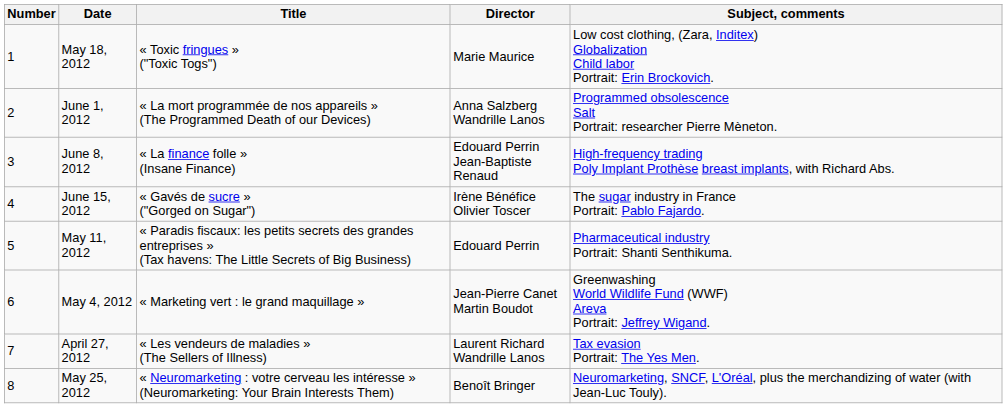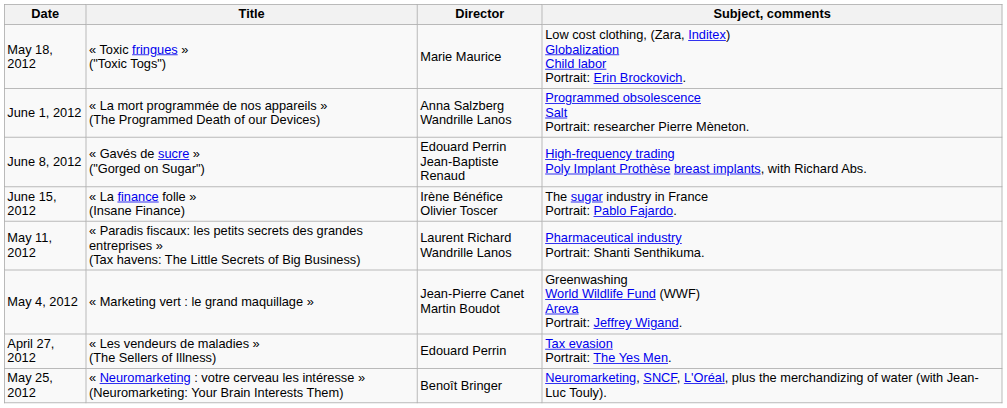 <table class="wikitable sortable left">
 <tr>
-<th>Number</th>
 <th>Date</th>
 <th>Title</th>
 <th>Director</th>
 <th class="sortable">Subject, comments</th>
 </tr>
 <tr>
-<td>1</td>
 <td>May 18, 2012</td>
 <td>« Toxic <a href='#'>fringues</a> »<br>("Toxic Togs")</td>
 <td>Marie Maurice</td>
 <td>Low cost clothing, (Zara, <a href='#'>Inditex</a>)<br> <a href='#'>Globalization</a><br>  <a href='#'>Child labor</a><br>  Portrait: <a href='#'>Erin Brockovich</a>.</td>
 </tr>
 <tr>
-<td>2</td>
 <td>June 1, 2012</td>
 <td>« La mort programmée de nos appareils »<br>(The Programmed Death of our Devices)</td>
 <td>Anna Salzberg<br> Wandrille Lanos</td>
 <td><a href='#'>Programmed obsolescence</a><br> <a href='#'>Salt</a><br>  Portrait: researcher Pierre Mèneton.</td>
 </tr>
 <tr>
-<td>3</td>
 <td>June 8, 2012</td>
-<td>« La <a href='#'>finance</a> folle »<br>(Insane Finance)</td>
+<td>« Gavés de <a href='#'>sucre</a> »<br>("Gorged on Sugar")</td>
 <td>Edouard Perrin<br>Jean-Baptiste Renaud</td>
 <td><a href='#'>High-frequency trading</a><br> <a href='#'>Poly Implant Prothèse</a> <a href='#'>breast implants</a>, with Richard Abs.</td>
 </tr>
 <tr>
-<td>4</td>
 <td>June 15, 2012</td>
-<td>« Gavés de <a href='#'>sucre</a> »<br>("Gorged on Sugar")</td>
+<td>« La <a href='#'>finance</a> folle »<br>(Insane Finance)</td>
 <td>Irène Bénéfice<br> Olivier Toscer</td>
 <td>The <a href='#'>sugar</a> industry in France<br> Portrait: <a href='#'>Pablo Fajardo</a>.</td>
 </tr>
 <tr>
-<td>5</td>
 <td>May 11, 2012</td>
 <td>« Paradis fiscaux: les petits secrets des grandes entreprises »<br> (Tax havens: The Little Secrets of Big Business)</td>
-<td>Edouard Perrin</td>
+<td>Laurent Richard<br>Wandrille Lanos</td>
 <td><a href='#'>Pharmaceutical industry</a><br> Portrait: Shanti Senthikuma.</td>
 </tr>
 <tr>
-<td>6</td>
 <td>May 4, 2012</td>
 <td>« Marketing vert : le grand maquillage »</td>
 <td>Jean-Pierre Canet<br>Martin Boudot</td>
 <td>Greenwashing<br>  <a href='#'>World Wildlife Fund</a> (WWF)<br>  <a href='#'>Areva</a><br>  Portrait: <a href='#'>Jeffrey Wigand</a>.</td>
 </tr>
 <tr>
-<td>7</td>
 <td>April 27, 2012</td>
 <td>« Les vendeurs de maladies »<br>(The Sellers of Illness)</td>
-<td>Laurent Richard<br>Wandrille Lanos</td>
+<td>Edouard Perrin</td>
 <td><a href='#'>Tax evasion</a><br> Portrait: <a href='#'>The Yes Men</a>.</td>
 </tr>
 <tr>
-<td>8</td>
 <td>May 25, 2012</td>
 <td>« <a href='#'>Neuromarketing</a> : votre cerveau les intéresse »<br>(Neuromarketing: Your Brain Interests Them)</td>
 <td>Benoît Bringer</td>
 <td><a href='#'>Neuromarketing</a>, <a href='#'>SNCF</a>, <a href='#'>L'Oréal</a>, plus the merchandizing of water (with Jean-Luc Touly).</td>
 </tr>
 </table>
